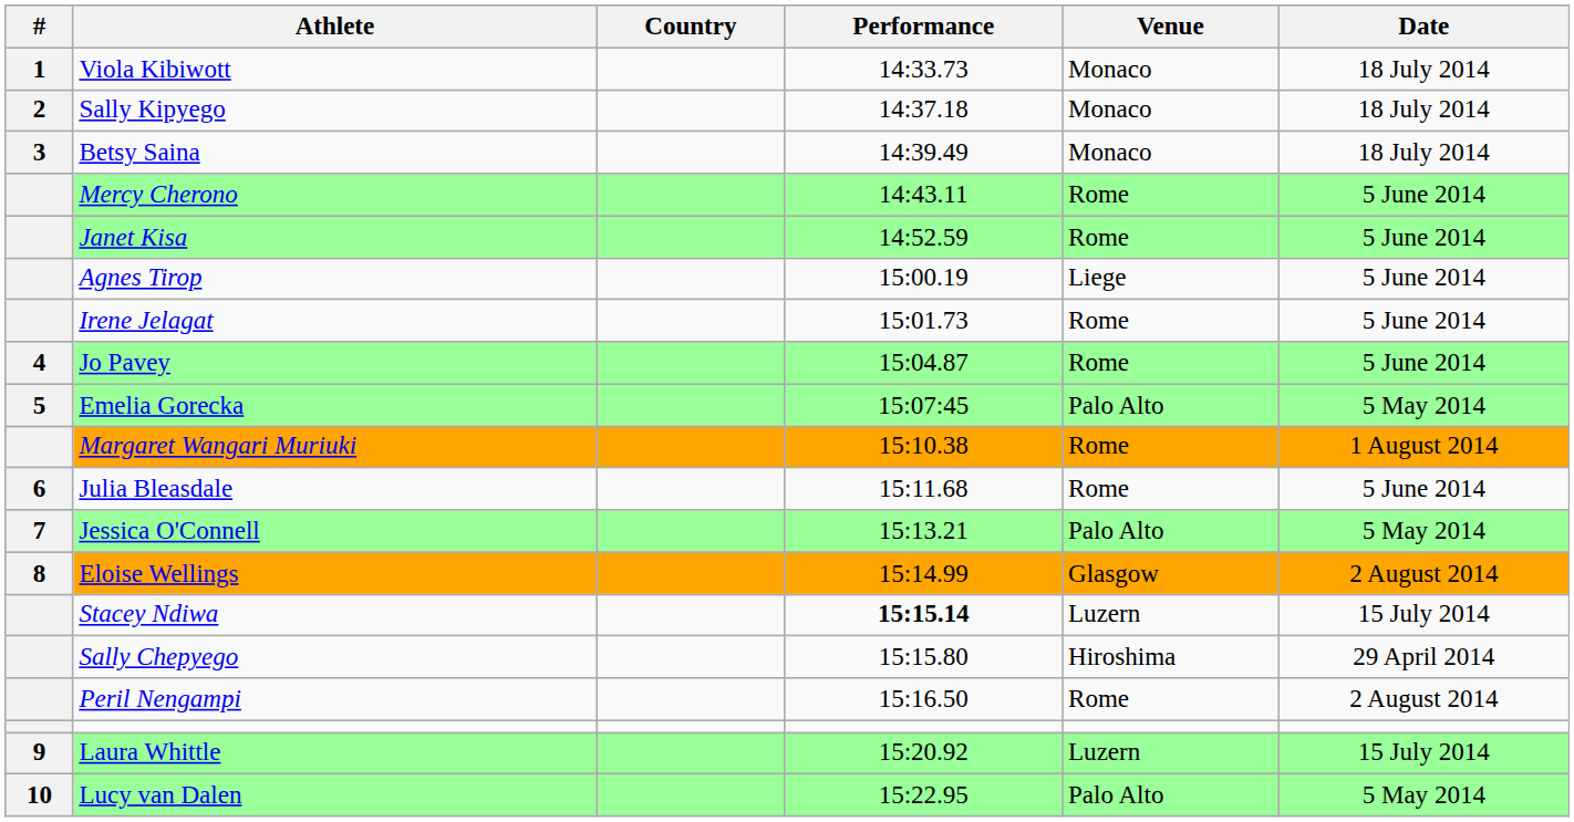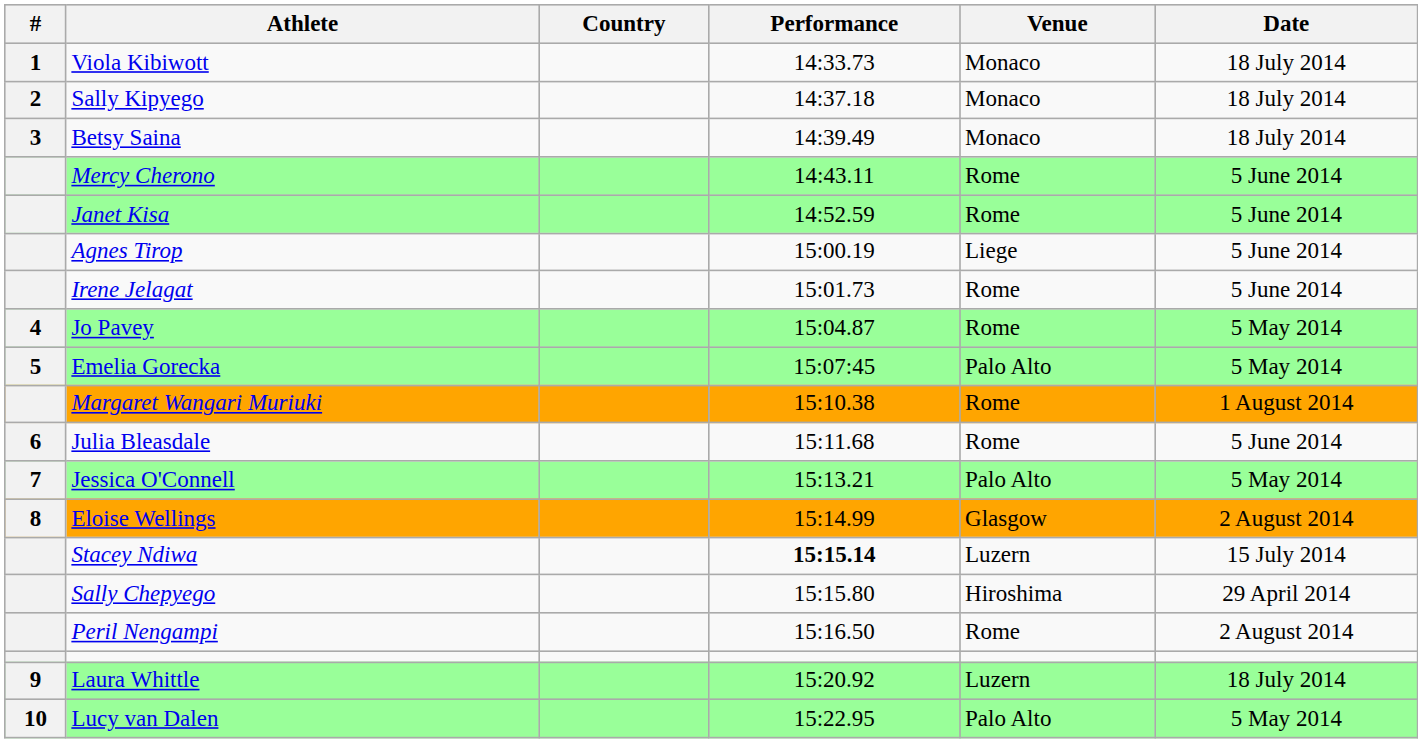 <table class="wikitable" width=100% style="font-size:90%; text-align:center;">
 <tr>
 <th>#</th>
 <th>Athlete</th>
 <th>Country</th>
 <th>Performance</th>
 <th>Venue</th>
 <th>Date</th>
 </tr>
 <tr>
 <th>1</th>
 <td align=left><a href='#'>Viola Kibiwott</a></td>
 <td align=left></td>
 <td>14:33.73</td>
 <td align=left> Monaco</td>
 <td>18 July 2014</td>
 </tr>
 <tr>
 <th>2</th>
 <td align=left><a href='#'>Sally Kipyego</a></td>
 <td align=left></td>
 <td>14:37.18</td>
 <td align=left> Monaco</td>
 <td>18 July 2014</td>
 </tr>
 <tr>
 <th>3</th>
 <td align=left><a href='#'>Betsy Saina</a></td>
 <td align=left></td>
 <td>14:39.49</td>
 <td align=left> Monaco</td>
 <td>18 July 2014</td>
 </tr>
 <tr bgcolor="99FF99">
 <th></th>
 <td align=left><em><a href='#'>Mercy Cherono</a></em></td>
 <td align=left></td>
 <td>14:43.11</td>
 <td align=left> Rome</td>
 <td>5 June 2014</td>
 </tr>
 <tr bgcolor="99FF99">
 <th></th>
 <td align=left><em><a href='#'>Janet Kisa</a></em></td>
 <td align=left></td>
 <td>14:52.59</td>
 <td align=left> Rome</td>
 <td>5 June 2014</td>
 </tr>
 <tr>
 <th></th>
 <td align=left><em><a href='#'>Agnes Tirop</a></em></td>
 <td align=left></td>
 <td>15:00.19</td>
 <td align=left> Liege</td>
 <td>5 June 2014</td>
 </tr>
 <tr>
 <th></th>
 <td align=left><em><a href='#'>Irene Jelagat</a></em></td>
 <td align=left></td>
 <td>15:01.73</td>
 <td align=left> Rome</td>
 <td>5 June 2014</td>
 </tr>
 <tr bgcolor="99FF99">
 <th>4</th>
 <td align=left><a href='#'>Jo Pavey</a></td>
 <td align=left></td>
 <td>15:04.87</td>
 <td align=left> Rome</td>
-<td>5 June 2014</td>
+<td>5 May 2014</td>
 </tr>
 <tr bgcolor="99FF99">
 <th>5</th>
 <td align=left><a href='#'>Emelia Gorecka</a></td>
 <td align=left></td>
 <td>15:07:45</td>
 <td align=left> Palo Alto</td>
 <td>5 May 2014</td>
 </tr>
 <tr bgcolor="orange">
 <th></th>
 <td align=left><em><a href='#'>Margaret Wangari Muriuki</a></em></td>
 <td align=left></td>
 <td>15:10.38</td>
 <td align=left> Rome</td>
 <td>1 August 2014</td>
 </tr>
 <tr>
 <th>6</th>
 <td align=left><a href='#'>Julia Bleasdale</a></td>
 <td align=left></td>
 <td>15:11.68</td>
 <td align=left> Rome</td>
 <td>5 June 2014</td>
 </tr>
 <tr bgcolor="99FF99">
 <th>7</th>
 <td align=left><a href='#'>Jessica O'Connell</a></td>
 <td align=left></td>
 <td>15:13.21</td>
 <td align=left> Palo Alto</td>
 <td>5 May 2014</td>
 </tr>
 <tr bgcolor="orange">
 <th>8</th>
 <td align=left><a href='#'>Eloise Wellings</a></td>
 <td align=left></td>
 <td>15:14.99</td>
 <td align=left> Glasgow</td>
 <td>2 August 2014</td>
 </tr>
 <tr>
 <th></th>
 <td align=left><em><a href='#'>Stacey Ndiwa</a></em></td>
 <td align=left></td>
 <td><strong>15:15.14</strong></td>
 <td align=left> Luzern</td>
 <td>15 July 2014</td>
 </tr>
 <tr>
 <th></th>
 <td align=left><em><a href='#'>Sally Chepyego</a></em></td>
 <td align=left></td>
 <td>15:15.80</td>
 <td align=left> Hiroshima</td>
 <td>29 April 2014</td>
 </tr>
 <tr>
 <th></th>
 <td align=left><em><a href='#'>Peril Nengampi</a></em></td>
 <td align=left></td>
 <td>15:16.50</td>
 <td align=left> Rome</td>
 <td>2 August 2014</td>
 </tr>
 <tr>
 <th></th>
 <td></td>
 <td></td>
 <td></td>
 <td></td>
 <td></td>
 </tr>
 <tr bgcolor="99FF99">
 <th>9</th>
 <td align=left><a href='#'>Laura Whittle</a></td>
 <td align=left></td>
 <td>15:20.92</td>
 <td align=left> Luzern</td>
-<td>15 July 2014</td>
+<td>18 July 2014</td>
 </tr>
 <tr bgcolor="99FF99">
 <th>10</th>
 <td align=left><a href='#'>Lucy van Dalen</a></td>
 <td align=left></td>
 <td>15:22.95</td>
 <td align=left> Palo Alto</td>
 <td>5 May 2014</td>
 </tr>
 </table>
